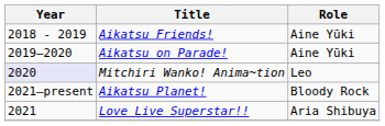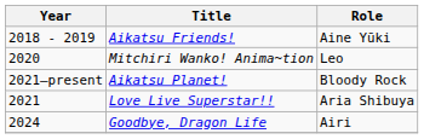 <table class="wikitable">
 <tr>
 <th>Year</th>
 <th>Title</th>
 <th>Role</th>
 </tr>
 <tr>
 <td rowspan="1">2018 - 2019</td>
 <td><em><a href='#'>Aikatsu Friends!</a></em></td>
 <td>Aine Yūki</td>
 </tr>
 <tr>
-<td rowspan="1">2019–2020</td>
-<td><em><a href='#'>Aikatsu on Parade!</a></em></td>
-<td>Aine Yūki</td>
-</tr>
-<tr>
-<td rowspan="1" style="background: lavender;">2020</td>
+<td rowspan="1">2020</td>
 <td><em>Mitchiri Wanko! Anima~tion</em></td>
 <td>Leo</td>
 </tr>
 <tr>
 <td rowspan="1">2021–present</td>
 <td><em><a href='#'>Aikatsu Planet!</a></em></td>
 <td>Bloody Rock<br></td>
 </tr>
 <tr>
 <td>2021</td>
 <td><a href='#'><em>Love Live Superstar!!</em></a></td>
 <td>Aria Shibuya</td>
 </tr>
 <tr>
+<td rowspan="1">2024</td>
+<td><em><a href='#'>Goodbye, Dragon Life</a></em></td>
+<td>Airi</td>
+</tr>
+<tr>
 </tr>
 </table>
